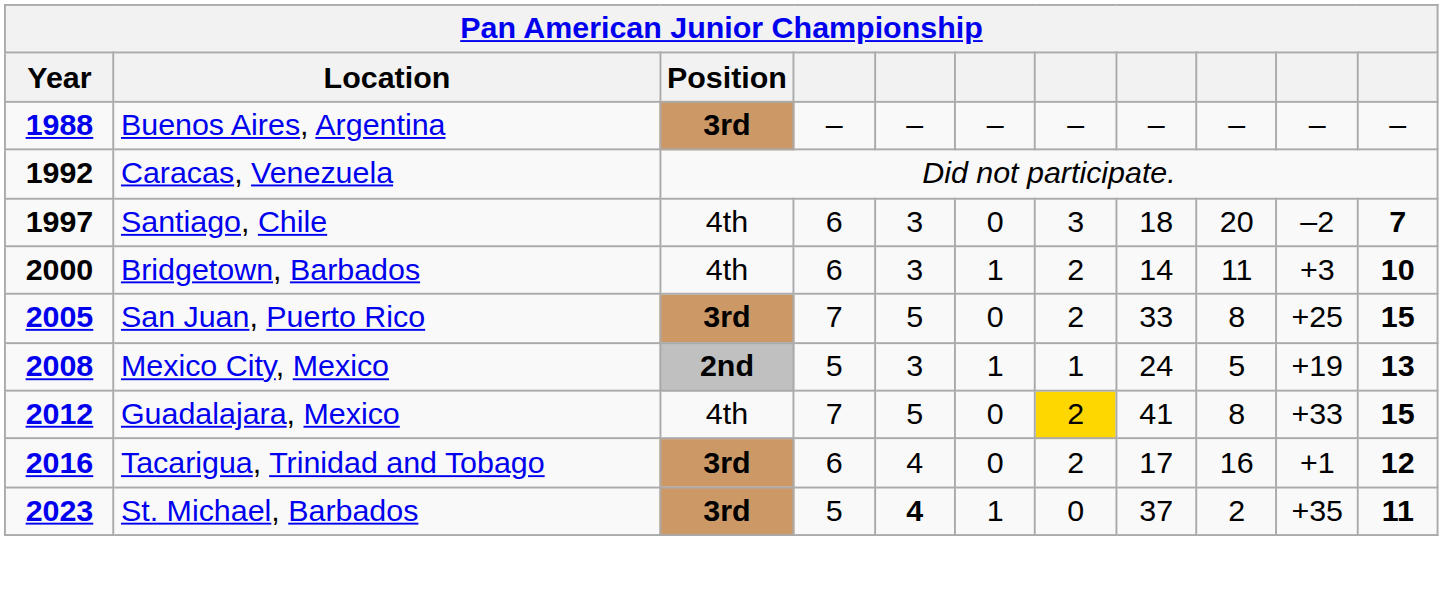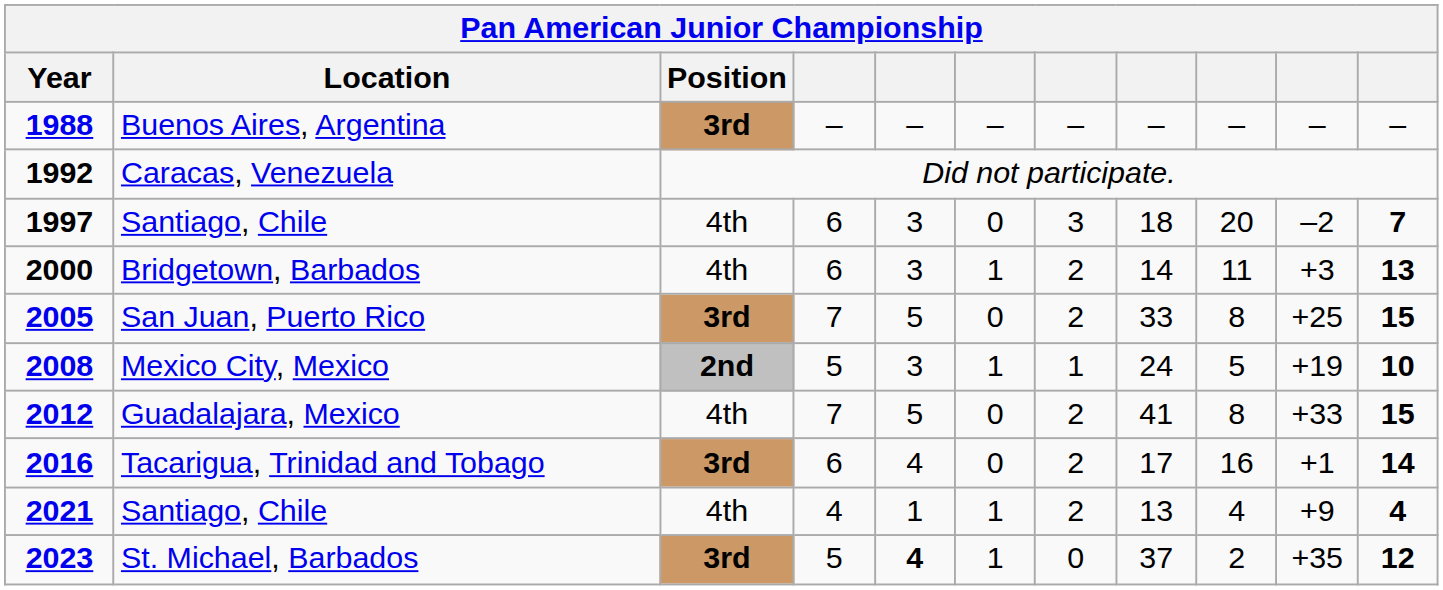 <table class="wikitable" style="text-align: center;">
 <tr>
 <th colspan=11><strong><a href='#'>Pan American Junior Championship</a></strong></th>
 </tr>
 <tr>
 <th style="width: 50px;">Year</th>
 <th style="width: 280px;">Location</th>
 <th style="width: 50px;">Position</th>
 <th style="width: 35px;"></th>
 <th style="width: 35px;"></th>
 <th style="width: 35px;"></th>
 <th style="width: 35px;"></th>
 <th style="width: 35px;"></th>
 <th style="width: 35px;"></th>
 <th style="width: 35px;"></th>
 <th style="width: 35px;"></th>
 </tr>
 <tr>
 <td><strong><a href='#'>1988</a></strong></td>
 <td style="text-align: left;"> <a href='#'>Buenos Aires</a>, <a href='#'>Argentina</a></td>
 <td style="background-color: #cc9966"><strong>3rd</strong></td>
 <td>–</td>
 <td>–</td>
 <td>–</td>
 <td>–</td>
 <td>–</td>
 <td>–</td>
 <td>–</td>
 <td>–</td>
 </tr>
 <tr>
 <td><strong>1992</strong></td>
 <td style="text-align: left;"> <a href='#'>Caracas</a>, <a href='#'>Venezuela</a></td>
 <td colspan=9><em>Did not participate.</em></td>
 </tr>
 <tr>
 <td><strong>1997</strong></td>
 <td style="text-align: left;"> <a href='#'>Santiago</a>, <a href='#'>Chile</a></td>
 <td>4th</td>
 <td>6</td>
 <td>3</td>
 <td>0</td>
 <td>3</td>
 <td>18</td>
 <td>20</td>
 <td>–2</td>
 <td><strong>7</strong></td>
 </tr>
 <tr>
 <td><strong>2000</strong></td>
 <td style="text-align: left;"> <a href='#'>Bridgetown</a>, <a href='#'>Barbados</a></td>
 <td>4th</td>
 <td>6</td>
 <td>3</td>
 <td>1</td>
 <td>2</td>
 <td>14</td>
 <td>11</td>
 <td>+3</td>
-<td><strong>10</strong></td>
+<td><strong>13</strong></td>
 </tr>
 <tr>
 <td><strong><a href='#'>2005</a></strong></td>
 <td style="text-align: left;"> <a href='#'>San Juan</a>, <a href='#'>Puerto Rico</a></td>
 <td style="background-color: #cc9966"><strong>3rd</strong></td>
 <td>7</td>
 <td>5</td>
 <td>0</td>
 <td>2</td>
 <td>33</td>
 <td>8</td>
 <td>+25</td>
 <td><strong>15</strong></td>
 </tr>
 <tr>
 <td><strong><a href='#'>2008</a></strong></td>
 <td style="text-align: left;"> <a href='#'>Mexico City</a>, <a href='#'>Mexico</a></td>
 <td style="background-color: silver"><strong>2nd</strong></td>
 <td>5</td>
 <td>3</td>
 <td>1</td>
 <td>1</td>
 <td>24</td>
 <td>5</td>
 <td>+19</td>
-<td><strong>13</strong></td>
+<td><strong>10</strong></td>
 </tr>
 <tr>
 <td><strong><a href='#'>2012</a></strong></td>
 <td style="text-align: left;"> <a href='#'>Guadalajara</a>, <a href='#'>Mexico</a></td>
 <td>4th</td>
 <td>7</td>
 <td>5</td>
 <td>0</td>
-<td style="background: gold;">2</td>
+<td>2</td>
 <td>41</td>
 <td>8</td>
 <td>+33</td>
 <td><strong>15</strong></td>
 </tr>
 <tr>
 <td><strong><a href='#'>2016</a></strong></td>
 <td style="text-align: left;"> <a href='#'>Tacarigua</a>, <a href='#'>Trinidad and Tobago</a></td>
 <td style="background-color: #cc9966"><strong>3rd</strong></td>
 <td>6</td>
 <td>4</td>
 <td>0</td>
 <td>2</td>
 <td>17</td>
 <td>16</td>
 <td>+1</td>
-<td><strong>12</strong></td>
+<td><strong>14</strong></td>
+</tr>
+<tr>
+<td><strong><a href='#'>2021</a></strong></td>
+<td style="text-align: left;"> <a href='#'>Santiago</a>, <a href='#'>Chile</a></td>
+<td>4th</td>
+<td>4</td>
+<td>1</td>
+<td>1</td>
+<td>2</td>
+<td>13</td>
+<td>4</td>
+<td>+9</td>
+<td><strong>4</strong></td>
 </tr>
 <tr>
 <td><strong><a href='#'>2023</a></strong></td>
 <td style="text-align: left;"> <a href='#'>St. Michael</a>, <a href='#'>Barbados</a></td>
 <td style="background-color: #cc9966"><strong>3rd</strong></td>
 <td>5</td>
 <td><strong>4</strong></td>
 <td>1</td>
 <td>0</td>
 <td>37</td>
 <td>2</td>
 <td>+35</td>
-<td><strong>11</strong></td>
+<td><strong>12</strong></td>
 </tr>
 </table>
